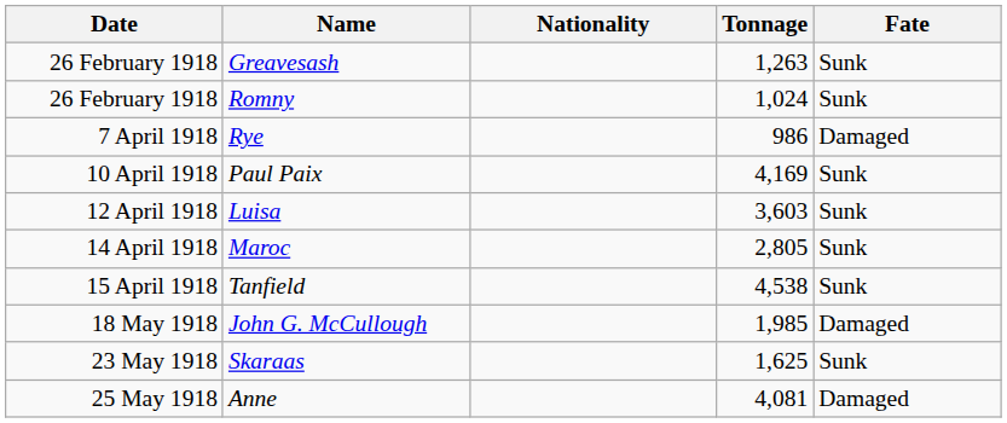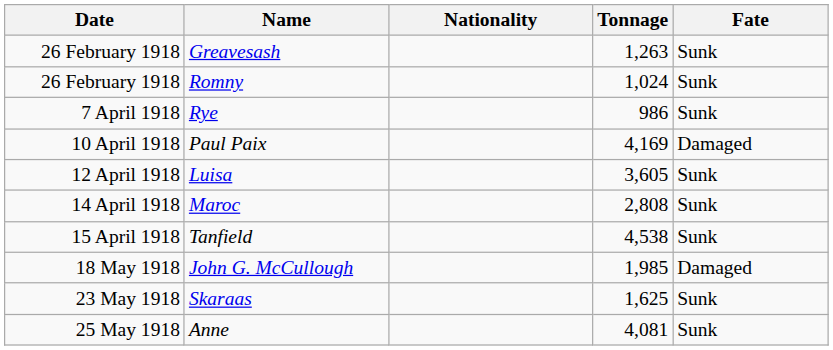 <table class="wikitable sortable">
 <tr>
 <th width="140px">Date</th>
 <th width="160px">Name</th>
 <th width="160px">Nationality</th>
 <th width="25px">Tonnage</th>
 <th width="120px">Fate</th>
 </tr>
 <tr>
 <td align="right">26 February 1918</td>
 <td align="left"><a href='#'><em>Greavesash</em></a></td>
 <td align="left"></td>
 <td align="right">1,263</td>
 <td align="left">Sunk</td>
 </tr>
 <tr>
 <td align="right">26 February 1918</td>
 <td align="left"><a href='#'><em>Romny</em></a></td>
 <td align="left"></td>
 <td align="right">1,024</td>
 <td align="left">Sunk</td>
 </tr>
 <tr>
 <td align="right">7 April 1918</td>
 <td align="left"><a href='#'><em>Rye</em></a></td>
 <td align="left"></td>
 <td align="right">986</td>
-<td align="left">Damaged</td>
+<td align="left">Sunk</td>
 </tr>
 <tr>
 <td align="right">10 April 1918</td>
 <td align="left"><em>Paul Paix</em></td>
 <td align="left"></td>
 <td align="right">4,169</td>
-<td align="left">Sunk</td>
+<td align="left">Damaged</td>
 </tr>
 <tr>
 <td align="right">12 April 1918</td>
 <td align="left"><a href='#'><em>Luisa</em></a></td>
 <td align="left"></td>
-<td align="right">3,603</td>
+<td align="right">3,605</td>
 <td align="left">Sunk</td>
 </tr>
 <tr>
 <td align="right">14 April 1918</td>
 <td align="left"><a href='#'><em>Maroc</em></a></td>
 <td align="left"></td>
-<td align="right">2,805</td>
+<td align="right">2,808</td>
 <td align="left">Sunk</td>
 </tr>
 <tr>
 <td align="right">15 April 1918</td>
 <td align="left"><em>Tanfield</em></td>
 <td align="left"></td>
 <td align="right">4,538</td>
 <td align="left">Sunk</td>
 </tr>
 <tr>
 <td align="right">18 May 1918</td>
 <td align="left"><a href='#'><em>John G. McCullough</em></a></td>
 <td align="left"></td>
 <td align="right">1,985</td>
 <td align="left">Damaged</td>
 </tr>
 <tr>
 <td align="right">23 May 1918</td>
 <td align="left"><a href='#'><em>Skaraas</em></a></td>
 <td align="left"></td>
 <td align="right">1,625</td>
 <td align="left">Sunk</td>
 </tr>
 <tr>
 <td align="right">25 May 1918</td>
 <td align="left"><em>Anne</em></td>
 <td align="left"></td>
 <td align="right">4,081</td>
-<td align="left">Damaged</td>
+<td align="left">Sunk</td>
 </tr>
 </table>
